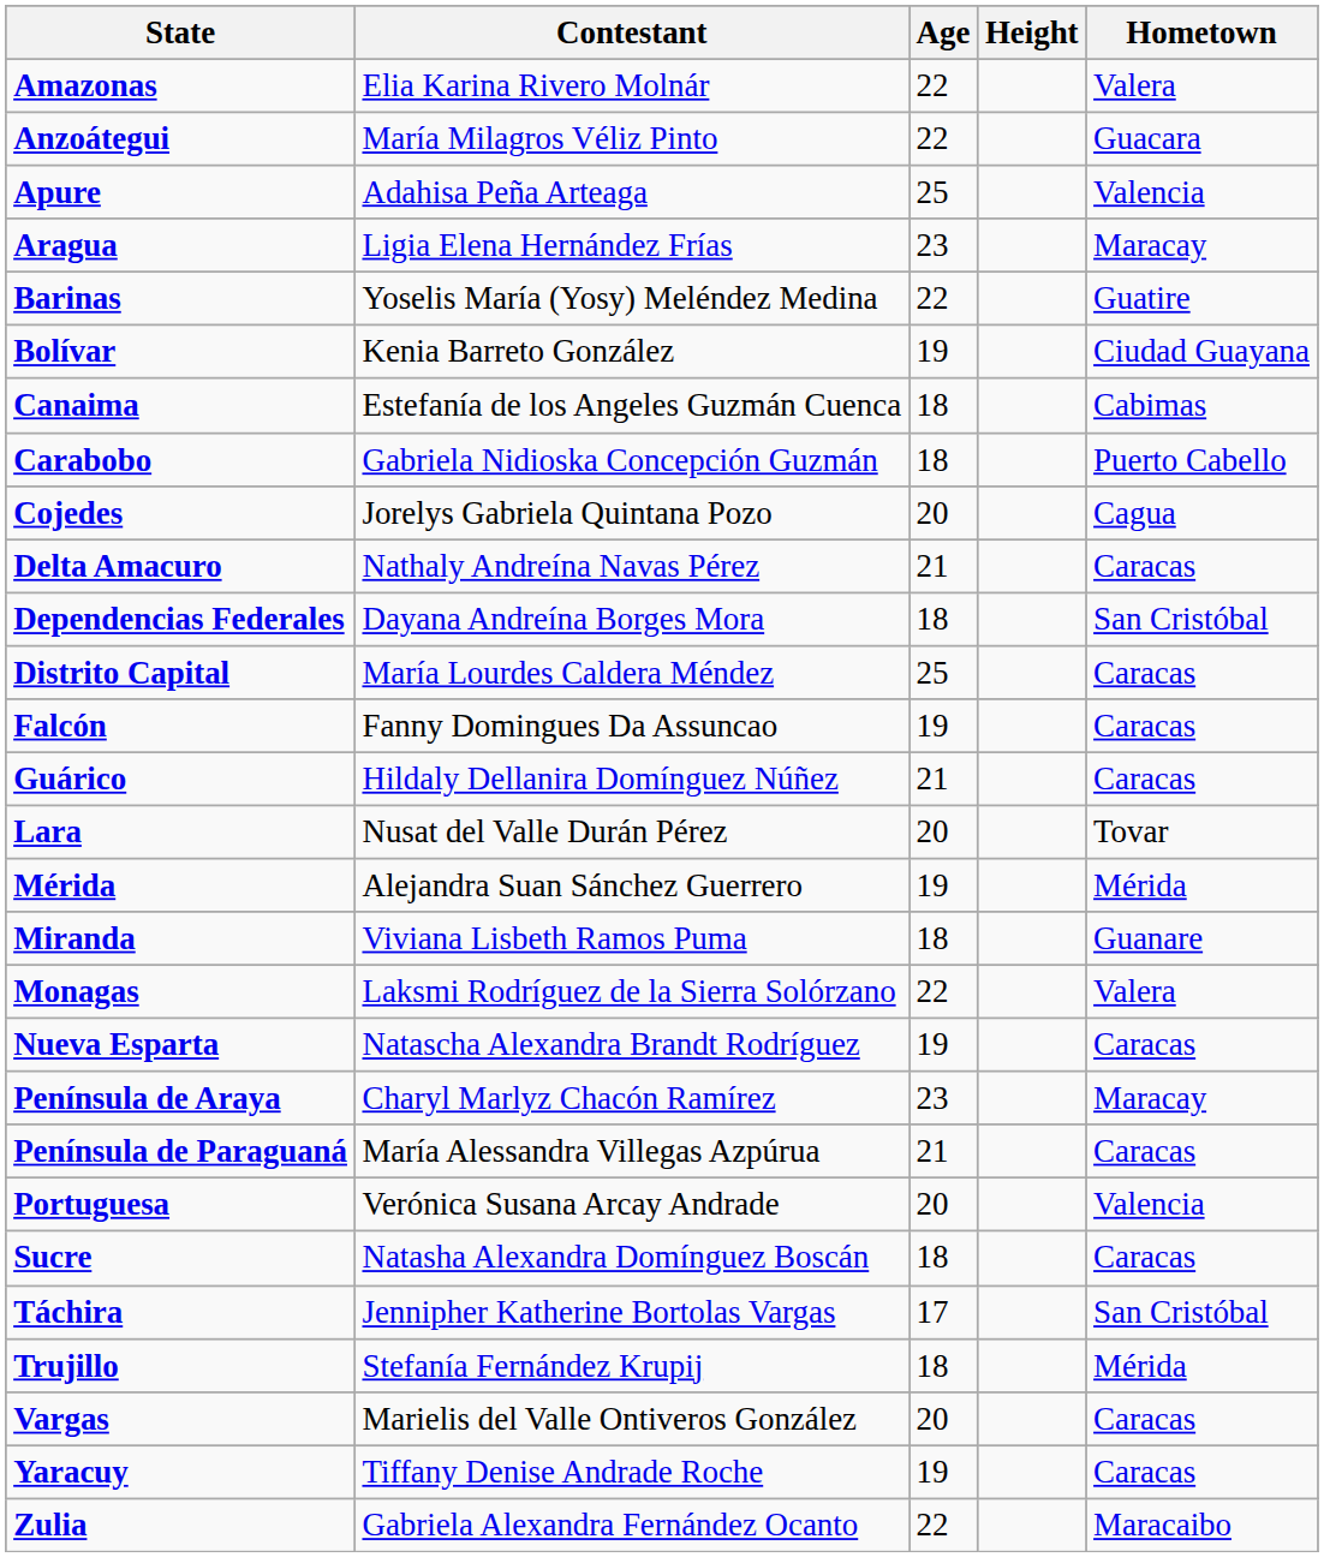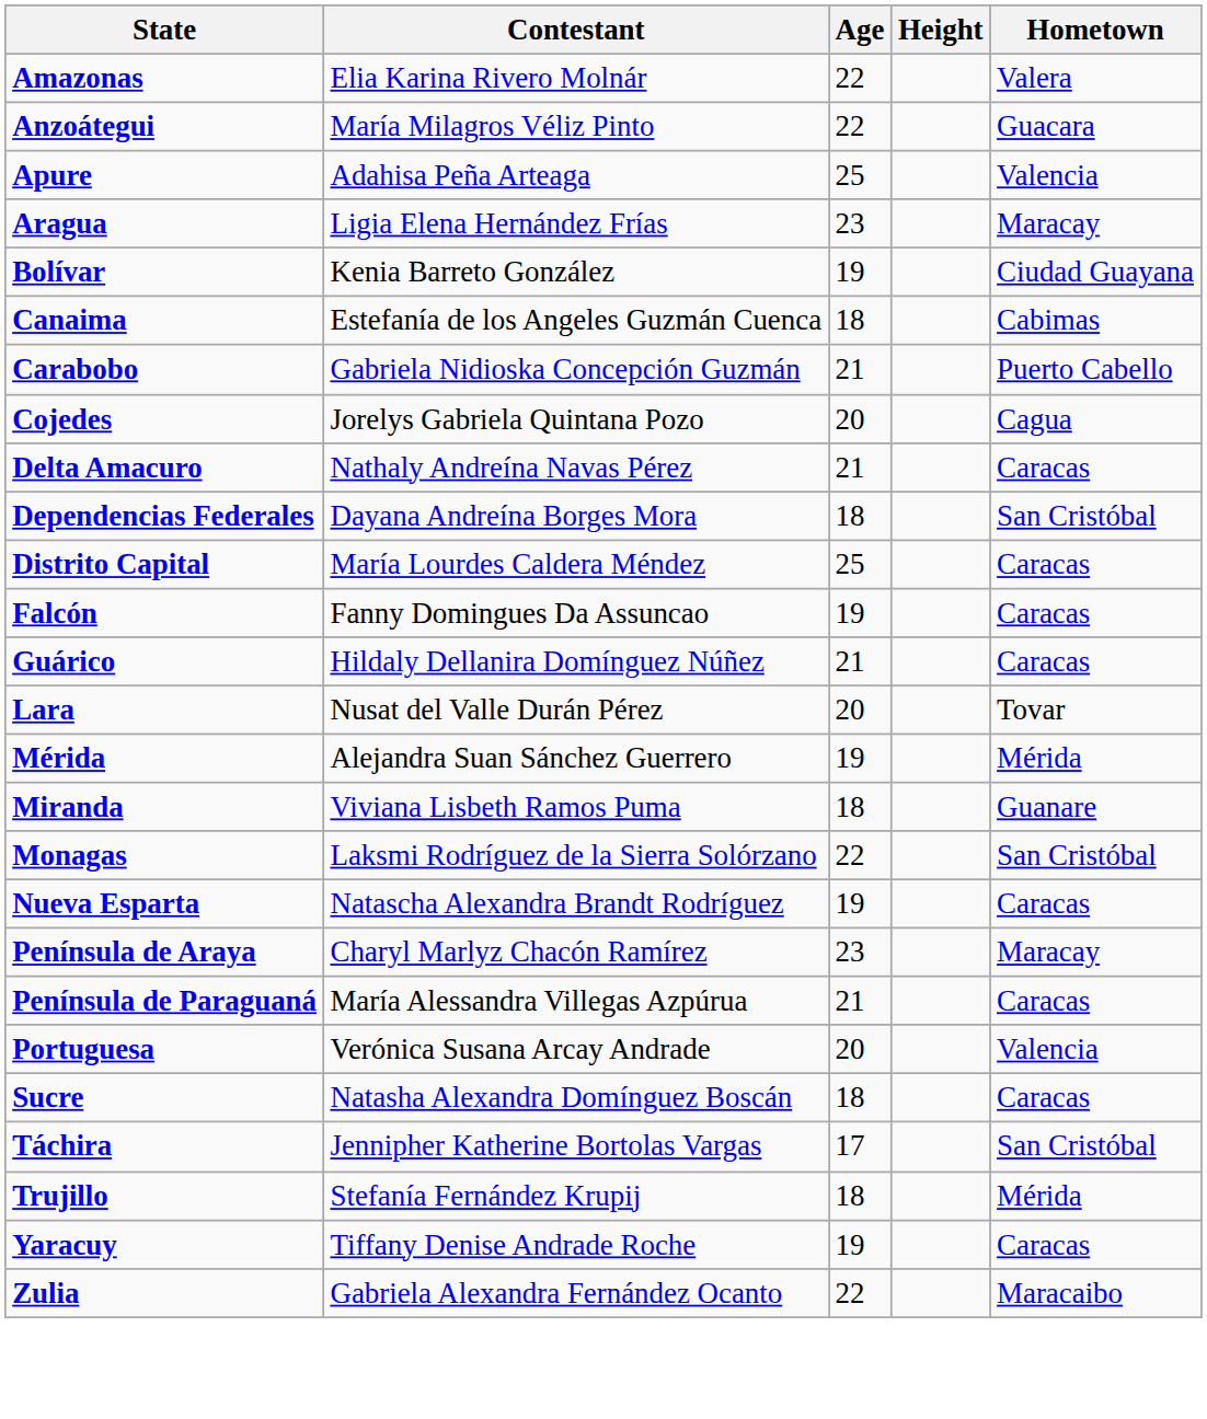 <table class="wikitable sortable" style="font-size:95%;">
 <tr>
 <th>State</th>
 <th>Contestant</th>
 <th>Age</th>
 <th>Height</th>
 <th>Hometown</th>
 </tr>
 <tr>
 <td><strong> <a href='#'>Amazonas</a></strong></td>
 <td><a href='#'>Elia Karina Rivero Molnár</a></td>
 <td>22</td>
 <td></td>
 <td><a href='#'>Valera</a></td>
 </tr>
 <tr>
 <td><strong> <a href='#'>Anzoátegui</a></strong></td>
 <td><a href='#'>María Milagros Véliz Pinto</a></td>
 <td>22</td>
 <td></td>
 <td><a href='#'>Guacara</a></td>
 </tr>
 <tr>
 <td><strong> <a href='#'>Apure</a></strong></td>
 <td><a href='#'>Adahisa Peña Arteaga</a></td>
 <td>25</td>
 <td></td>
 <td><a href='#'>Valencia</a></td>
 </tr>
 <tr>
 <td><strong> <a href='#'>Aragua</a></strong></td>
 <td><a href='#'>Ligia Elena Hernández Frías</a></td>
 <td>23</td>
 <td></td>
 <td><a href='#'>Maracay</a></td>
 </tr>
 <tr>
-<td><strong> <a href='#'>Barinas</a></strong></td>
-<td>Yoselis María (Yosy) Meléndez Medina</td>
-<td>22</td>
-<td></td>
-<td><a href='#'>Guatire</a></td>
-</tr>
-<tr>
 <td><strong> <a href='#'>Bolívar</a></strong></td>
 <td>Kenia Barreto González</td>
 <td>19</td>
 <td></td>
 <td><a href='#'>Ciudad Guayana</a></td>
 </tr>
 <tr>
 <td><strong> <a href='#'>Canaima</a></strong></td>
 <td>Estefanía de los Angeles Guzmán Cuenca</td>
 <td>18</td>
 <td></td>
 <td><a href='#'>Cabimas</a></td>
 </tr>
 <tr>
 <td><strong> <a href='#'>Carabobo</a></strong></td>
 <td><a href='#'>Gabriela Nidioska Concepción Guzmán</a></td>
-<td>18</td>
+<td>21</td>
 <td></td>
 <td><a href='#'>Puerto Cabello</a></td>
 </tr>
 <tr>
 <td><strong> <a href='#'>Cojedes</a></strong></td>
 <td>Jorelys Gabriela Quintana Pozo</td>
 <td>20</td>
 <td></td>
 <td><a href='#'>Cagua</a></td>
 </tr>
 <tr>
 <td><strong> <a href='#'>Delta Amacuro</a></strong></td>
 <td><a href='#'>Nathaly Andreína Navas Pérez</a></td>
 <td>21</td>
 <td></td>
 <td><a href='#'>Caracas</a></td>
 </tr>
 <tr>
 <td><strong> <a href='#'>Dependencias Federales</a></strong></td>
 <td><a href='#'>Dayana Andreína Borges Mora</a></td>
 <td>18</td>
 <td></td>
 <td><a href='#'>San Cristóbal</a></td>
 </tr>
 <tr>
 <td><strong> <a href='#'>Distrito Capital</a></strong></td>
 <td><a href='#'>María Lourdes Caldera Méndez</a></td>
 <td>25</td>
 <td></td>
 <td><a href='#'>Caracas</a></td>
 </tr>
 <tr>
 <td><strong> <a href='#'>Falcón</a></strong></td>
 <td>Fanny Domingues Da Assuncao</td>
 <td>19</td>
 <td></td>
 <td><a href='#'>Caracas</a></td>
 </tr>
 <tr>
 <td><strong> <a href='#'>Guárico</a></strong></td>
 <td><a href='#'>Hildaly Dellanira Domínguez Núñez</a></td>
 <td>21</td>
 <td></td>
 <td><a href='#'>Caracas</a></td>
 </tr>
 <tr>
 <td><strong> <a href='#'>Lara</a></strong></td>
 <td>Nusat del Valle Durán Pérez</td>
 <td>20</td>
 <td></td>
 <td>Tovar</td>
 </tr>
 <tr>
 <td><strong> <a href='#'>Mérida</a></strong></td>
 <td>Alejandra Suan Sánchez Guerrero</td>
 <td>19</td>
 <td></td>
 <td><a href='#'>Mérida</a></td>
 </tr>
 <tr>
 <td><strong> <a href='#'>Miranda</a></strong></td>
 <td><a href='#'>Viviana Lisbeth Ramos Puma</a></td>
 <td>18</td>
 <td></td>
 <td><a href='#'>Guanare</a></td>
 </tr>
 <tr>
 <td><strong> <a href='#'>Monagas</a></strong></td>
 <td><a href='#'>Laksmi Rodríguez de la Sierra Solórzano</a></td>
 <td>22</td>
 <td></td>
-<td><a href='#'>Valera</a></td>
+<td><a href='#'>San Cristóbal</a></td>
 </tr>
 <tr>
 <td><strong> <a href='#'>Nueva Esparta</a></strong></td>
 <td><a href='#'>Natascha Alexandra Brandt Rodríguez</a></td>
 <td>19</td>
 <td></td>
 <td><a href='#'>Caracas</a></td>
 </tr>
 <tr>
 <td><strong> <a href='#'>Península de Araya</a></strong></td>
 <td><a href='#'>Charyl Marlyz Chacón Ramírez</a></td>
 <td>23</td>
 <td></td>
 <td><a href='#'>Maracay</a></td>
 </tr>
 <tr>
 <td><strong> <a href='#'>Península de Paraguaná</a></strong></td>
 <td>María Alessandra Villegas Azpúrua</td>
 <td>21</td>
 <td></td>
 <td><a href='#'>Caracas</a></td>
 </tr>
 <tr>
 <td><strong> <a href='#'>Portuguesa</a></strong></td>
 <td>Verónica Susana Arcay Andrade</td>
 <td>20</td>
 <td></td>
 <td><a href='#'>Valencia</a></td>
 </tr>
 <tr>
 <td><strong> <a href='#'>Sucre</a></strong></td>
 <td><a href='#'>Natasha Alexandra Domínguez Boscán</a></td>
 <td>18</td>
 <td></td>
 <td><a href='#'>Caracas</a></td>
 </tr>
 <tr>
 <td><strong> <a href='#'>Táchira</a></strong></td>
 <td><a href='#'>Jennipher Katherine Bortolas Vargas</a></td>
 <td>17</td>
 <td></td>
 <td><a href='#'>San Cristóbal</a></td>
 </tr>
 <tr>
 <td><strong> <a href='#'>Trujillo</a></strong></td>
 <td><a href='#'>Stefanía Fernández Krupij</a></td>
 <td>18</td>
 <td></td>
 <td><a href='#'>Mérida</a></td>
 </tr>
 <tr>
-<td><strong> <a href='#'>Vargas</a></strong></td>
-<td>Marielis del Valle Ontiveros González</td>
-<td>20</td>
-<td></td>
-<td><a href='#'>Caracas</a></td>
-</tr>
-<tr>
 <td><strong> <a href='#'>Yaracuy</a></strong></td>
 <td><a href='#'>Tiffany Denise Andrade Roche</a></td>
 <td>19</td>
 <td></td>
 <td><a href='#'>Caracas</a></td>
 </tr>
 <tr>
 <td><strong> <a href='#'>Zulia</a></strong></td>
 <td><a href='#'>Gabriela Alexandra Fernández Ocanto</a></td>
 <td>22</td>
 <td></td>
 <td><a href='#'>Maracaibo</a></td>
 </tr>
 </table>
